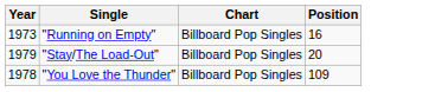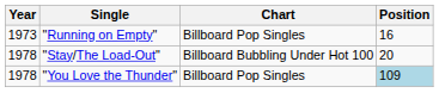 <table class="wikitable">
 <tr>
 <th align="left">Year</th>
 <th align="left">Single</th>
 <th align="left">Chart</th>
 <th align="left">Position</th>
 </tr>
 <tr>
 <td align="left">1973</td>
 <td align="left">"<a href='#'>Running on Empty</a>"</td>
 <td align="left">Billboard Pop Singles</td>
 <td align="left">16</td>
 </tr>
 <tr>
-<td align="left">1979</td>
+<td align="left">1978</td>
 <td align="left">"<a href='#'>Stay</a>/<a href='#'>The Load-Out</a>"</td>
-<td align="left">Billboard Pop Singles</td>
+<td align="left">Billboard Bubbling Under Hot 100</td>
 <td align="left">20</td>
 </tr>
 <tr>
 <td align="left">1978</td>
 <td align="left">"<a href='#'>You Love the Thunder</a>"</td>
 <td align="left">Billboard Pop Singles</td>
-<td align="left">109</td>
+<td align="left" style="background: lightblue;">109</td>
 </tr>
 </table>
